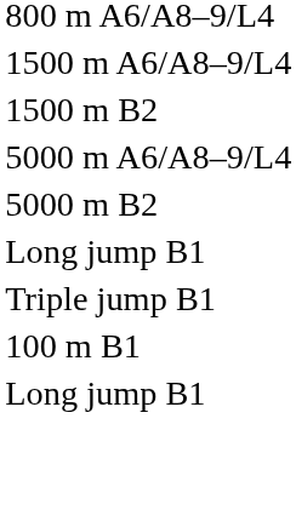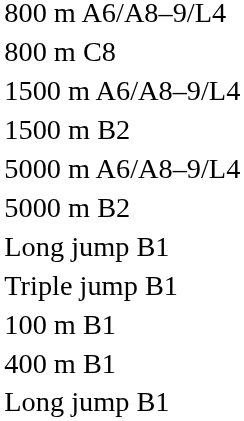 <table>
 <tr>
 <td>800 m A6/A8–9/L4<br></td>
+<td></td>
+<td></td>
+<td></td>
+</tr>
+<tr>
+<td>800 m C8<br></td>
 <td></td>
 <td></td>
 <td></td>
 </tr>
 <tr>
 <td>1500 m A6/A8–9/L4<br></td>
 <td></td>
 <td></td>
 <td></td>
 </tr>
 <tr>
 <td>1500 m B2<br></td>
 <td></td>
 <td></td>
 <td></td>
 </tr>
 <tr>
 <td>5000 m A6/A8–9/L4<br></td>
 <td></td>
 <td></td>
 <td></td>
 </tr>
 <tr>
 <td>5000 m B2<br></td>
 <td></td>
 <td></td>
 <td></td>
 </tr>
 <tr>
 <td>Long jump B1<br></td>
 <td></td>
 <td></td>
 <td></td>
 </tr>
 <tr>
 <td>Triple jump B1<br></td>
 <td></td>
 <td></td>
 <td></td>
 </tr>
 <tr>
 <td>100 m B1<br></td>
 <td></td>
 <td></td>
 <td></td>
 </tr>
 <tr>
+<td>400 m B1<br></td>
+<td></td>
+<td></td>
+<td></td>
+</tr>
+<tr>
 <td>Long jump B1<br></td>
 <td></td>
 <td></td>
 <td></td>
 </tr>
 <tr>
 </tr>
 </table>
